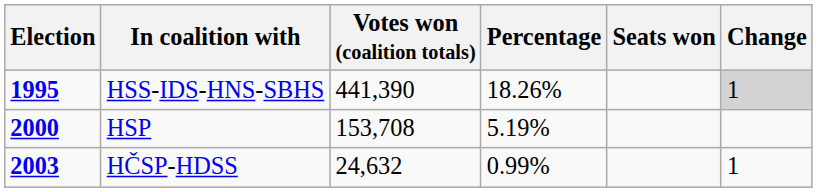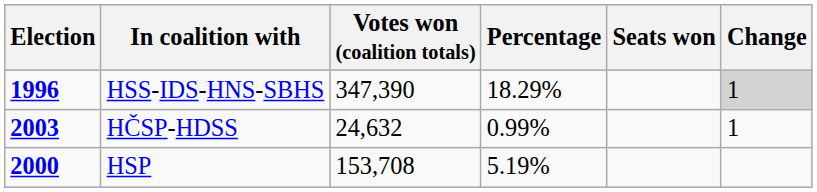 <table class="wikitable">
 <tr>
 <th>Election</th>
 <th>In coalition with</th>
 <th>Votes won<br><small>(coalition totals)</small></th>
 <th>Percentage</th>
 <th>Seats won</th>
 <th>Change</th>
 </tr>
 <tr>
-<td><strong><a href='#'>1995</a></strong></td>
+<td><strong><a href='#'>1996</a></strong></td>
 <td><a href='#'>HSS</a>-<a href='#'>IDS</a>-<a href='#'>HNS</a>-<a href='#'>SBHS</a></td>
-<td>441,390</td>
-<td>18.26%</td>
+<td>347,390</td>
+<td>18.29%</td>
 <td></td>
 <td style="background: lightgrey;"> 1</td>
+</tr>
+<tr>
+<td><strong><a href='#'>2003</a></strong></td>
+<td><a href='#'>HČSP</a>-<a href='#'>HDSS</a></td>
+<td>24,632</td>
+<td>0.99%</td>
+<td></td>
+<td> 1</td>
 </tr>
 <tr>
 <td><strong><a href='#'>2000</a></strong></td>
 <td><a href='#'>HSP</a></td>
 <td>153,708</td>
 <td>5.19%</td>
 <td></td>
 <td></td>
 </tr>
-<tr>
-<td><strong><a href='#'>2003</a></strong></td>
-<td><a href='#'>HČSP</a>-<a href='#'>HDSS</a></td>
-<td>24,632</td>
-<td>0.99%</td>
-<td></td>
-<td> 1</td>
-</tr>
 </table>
